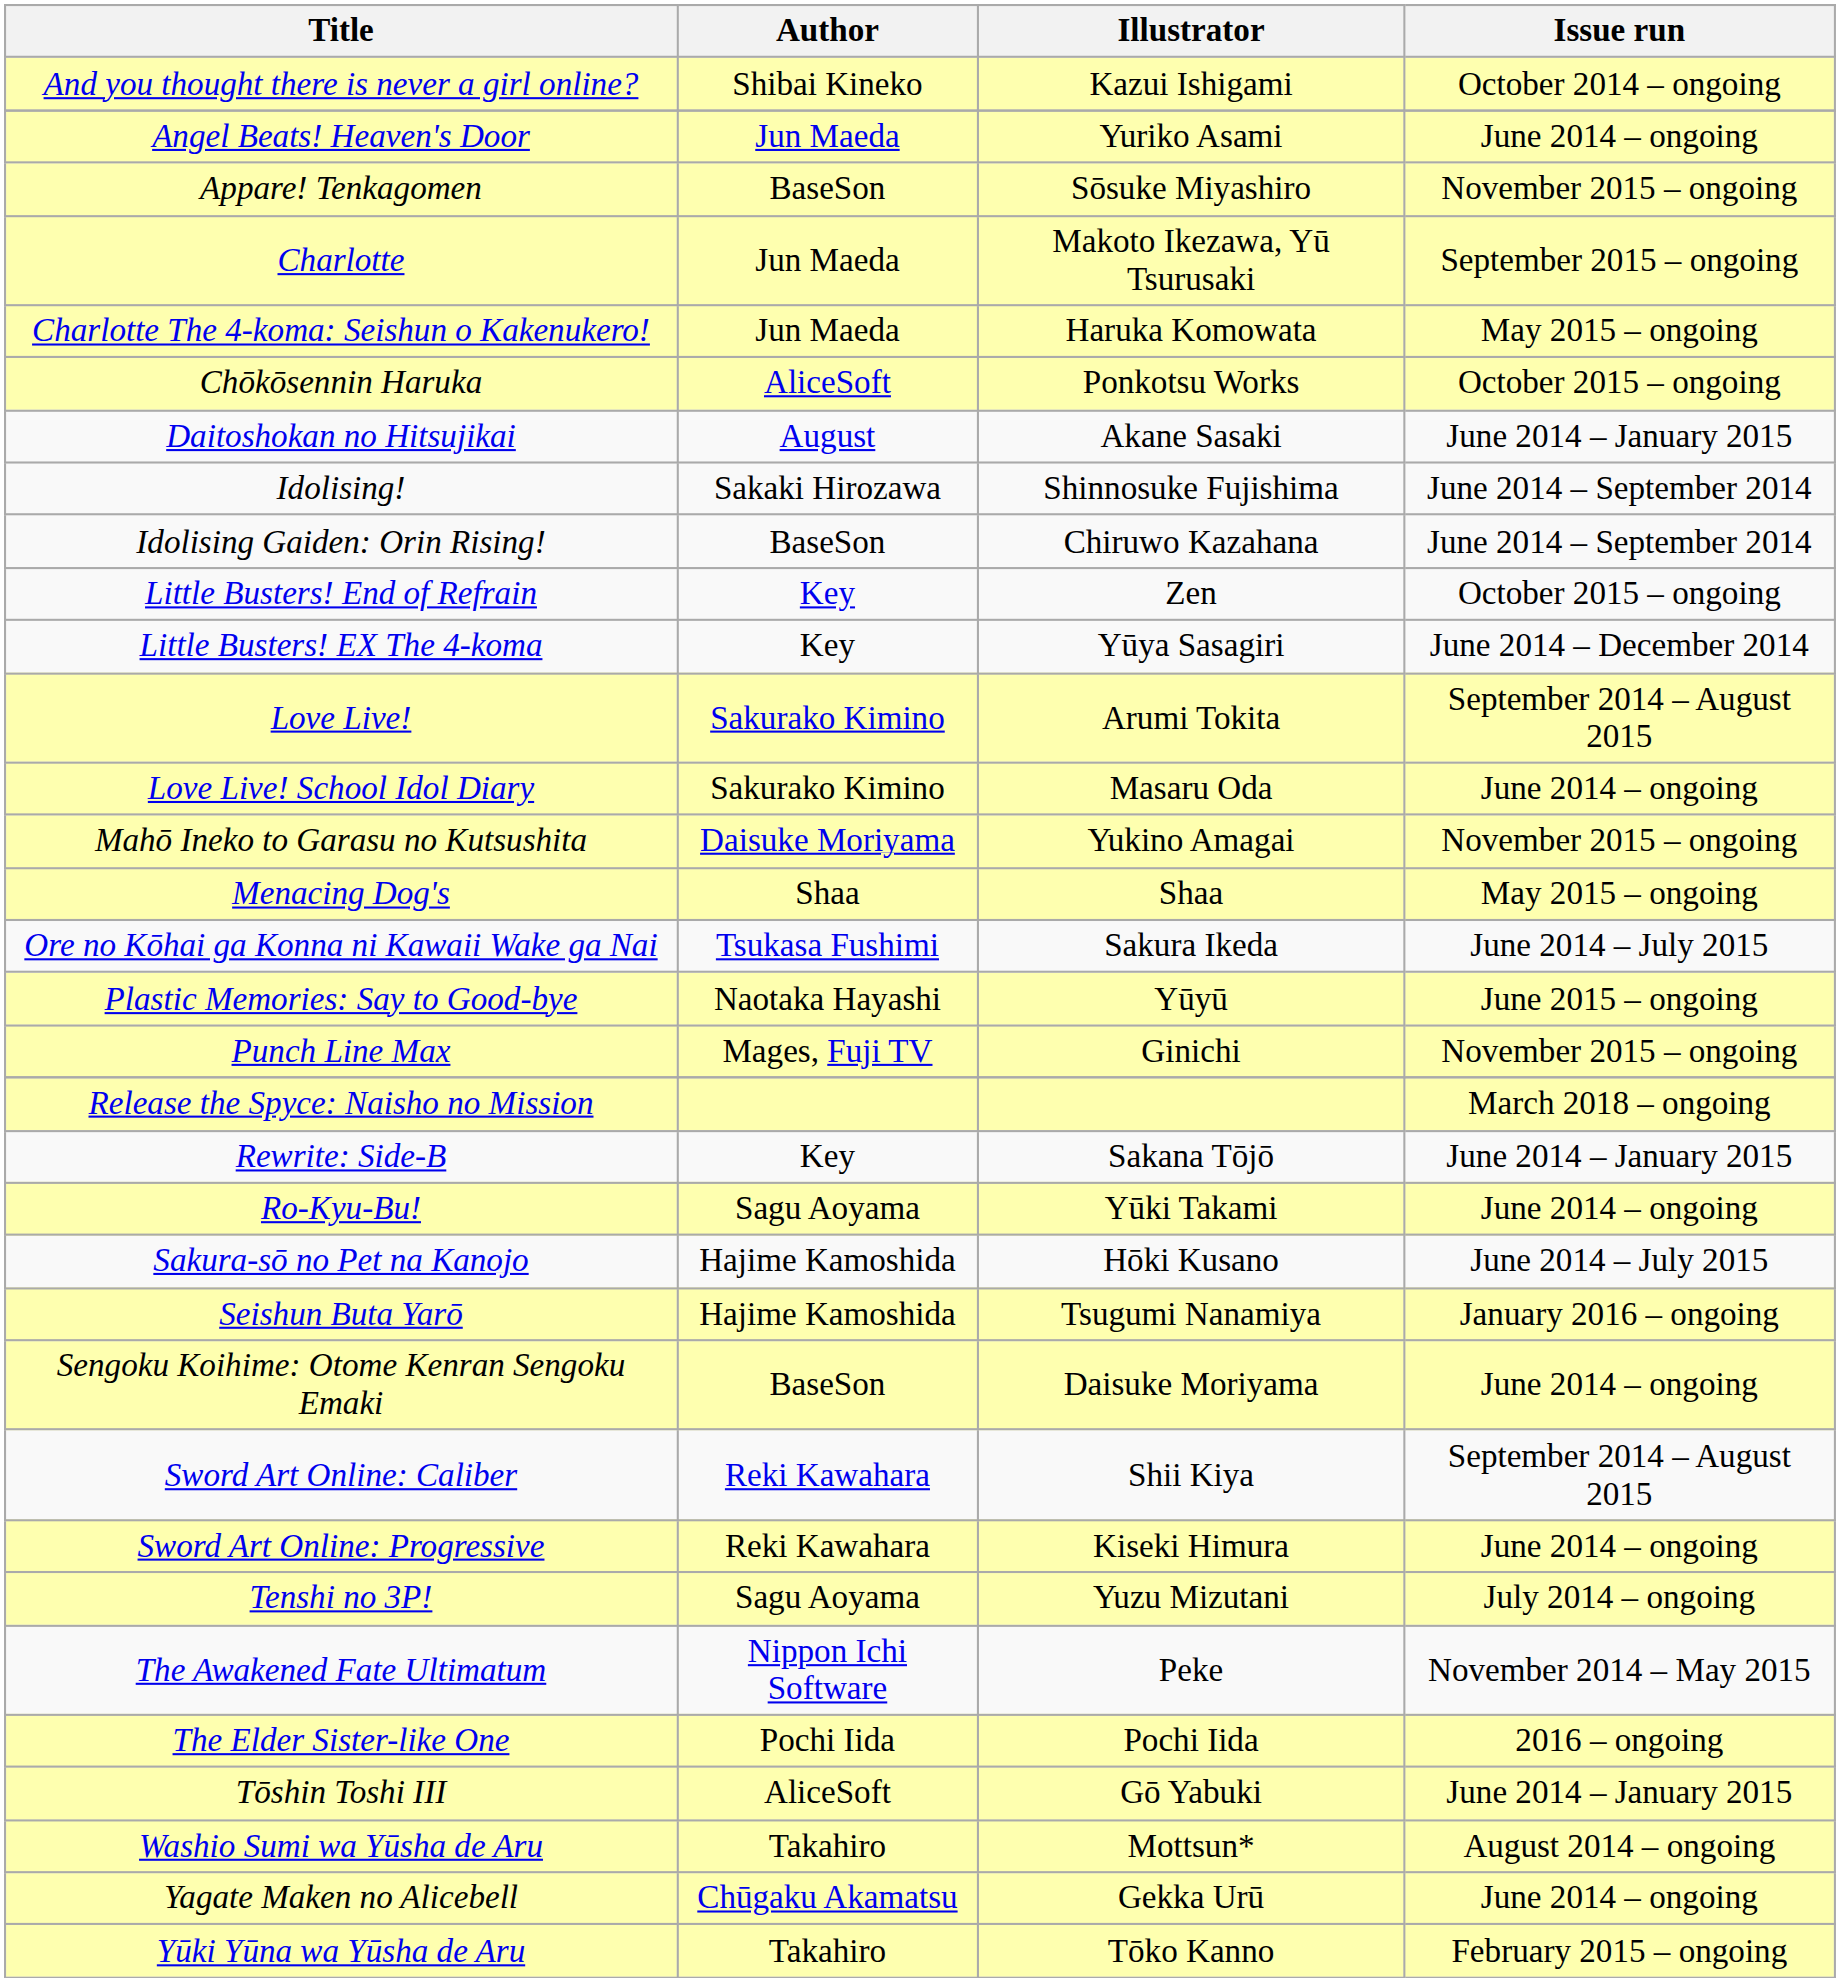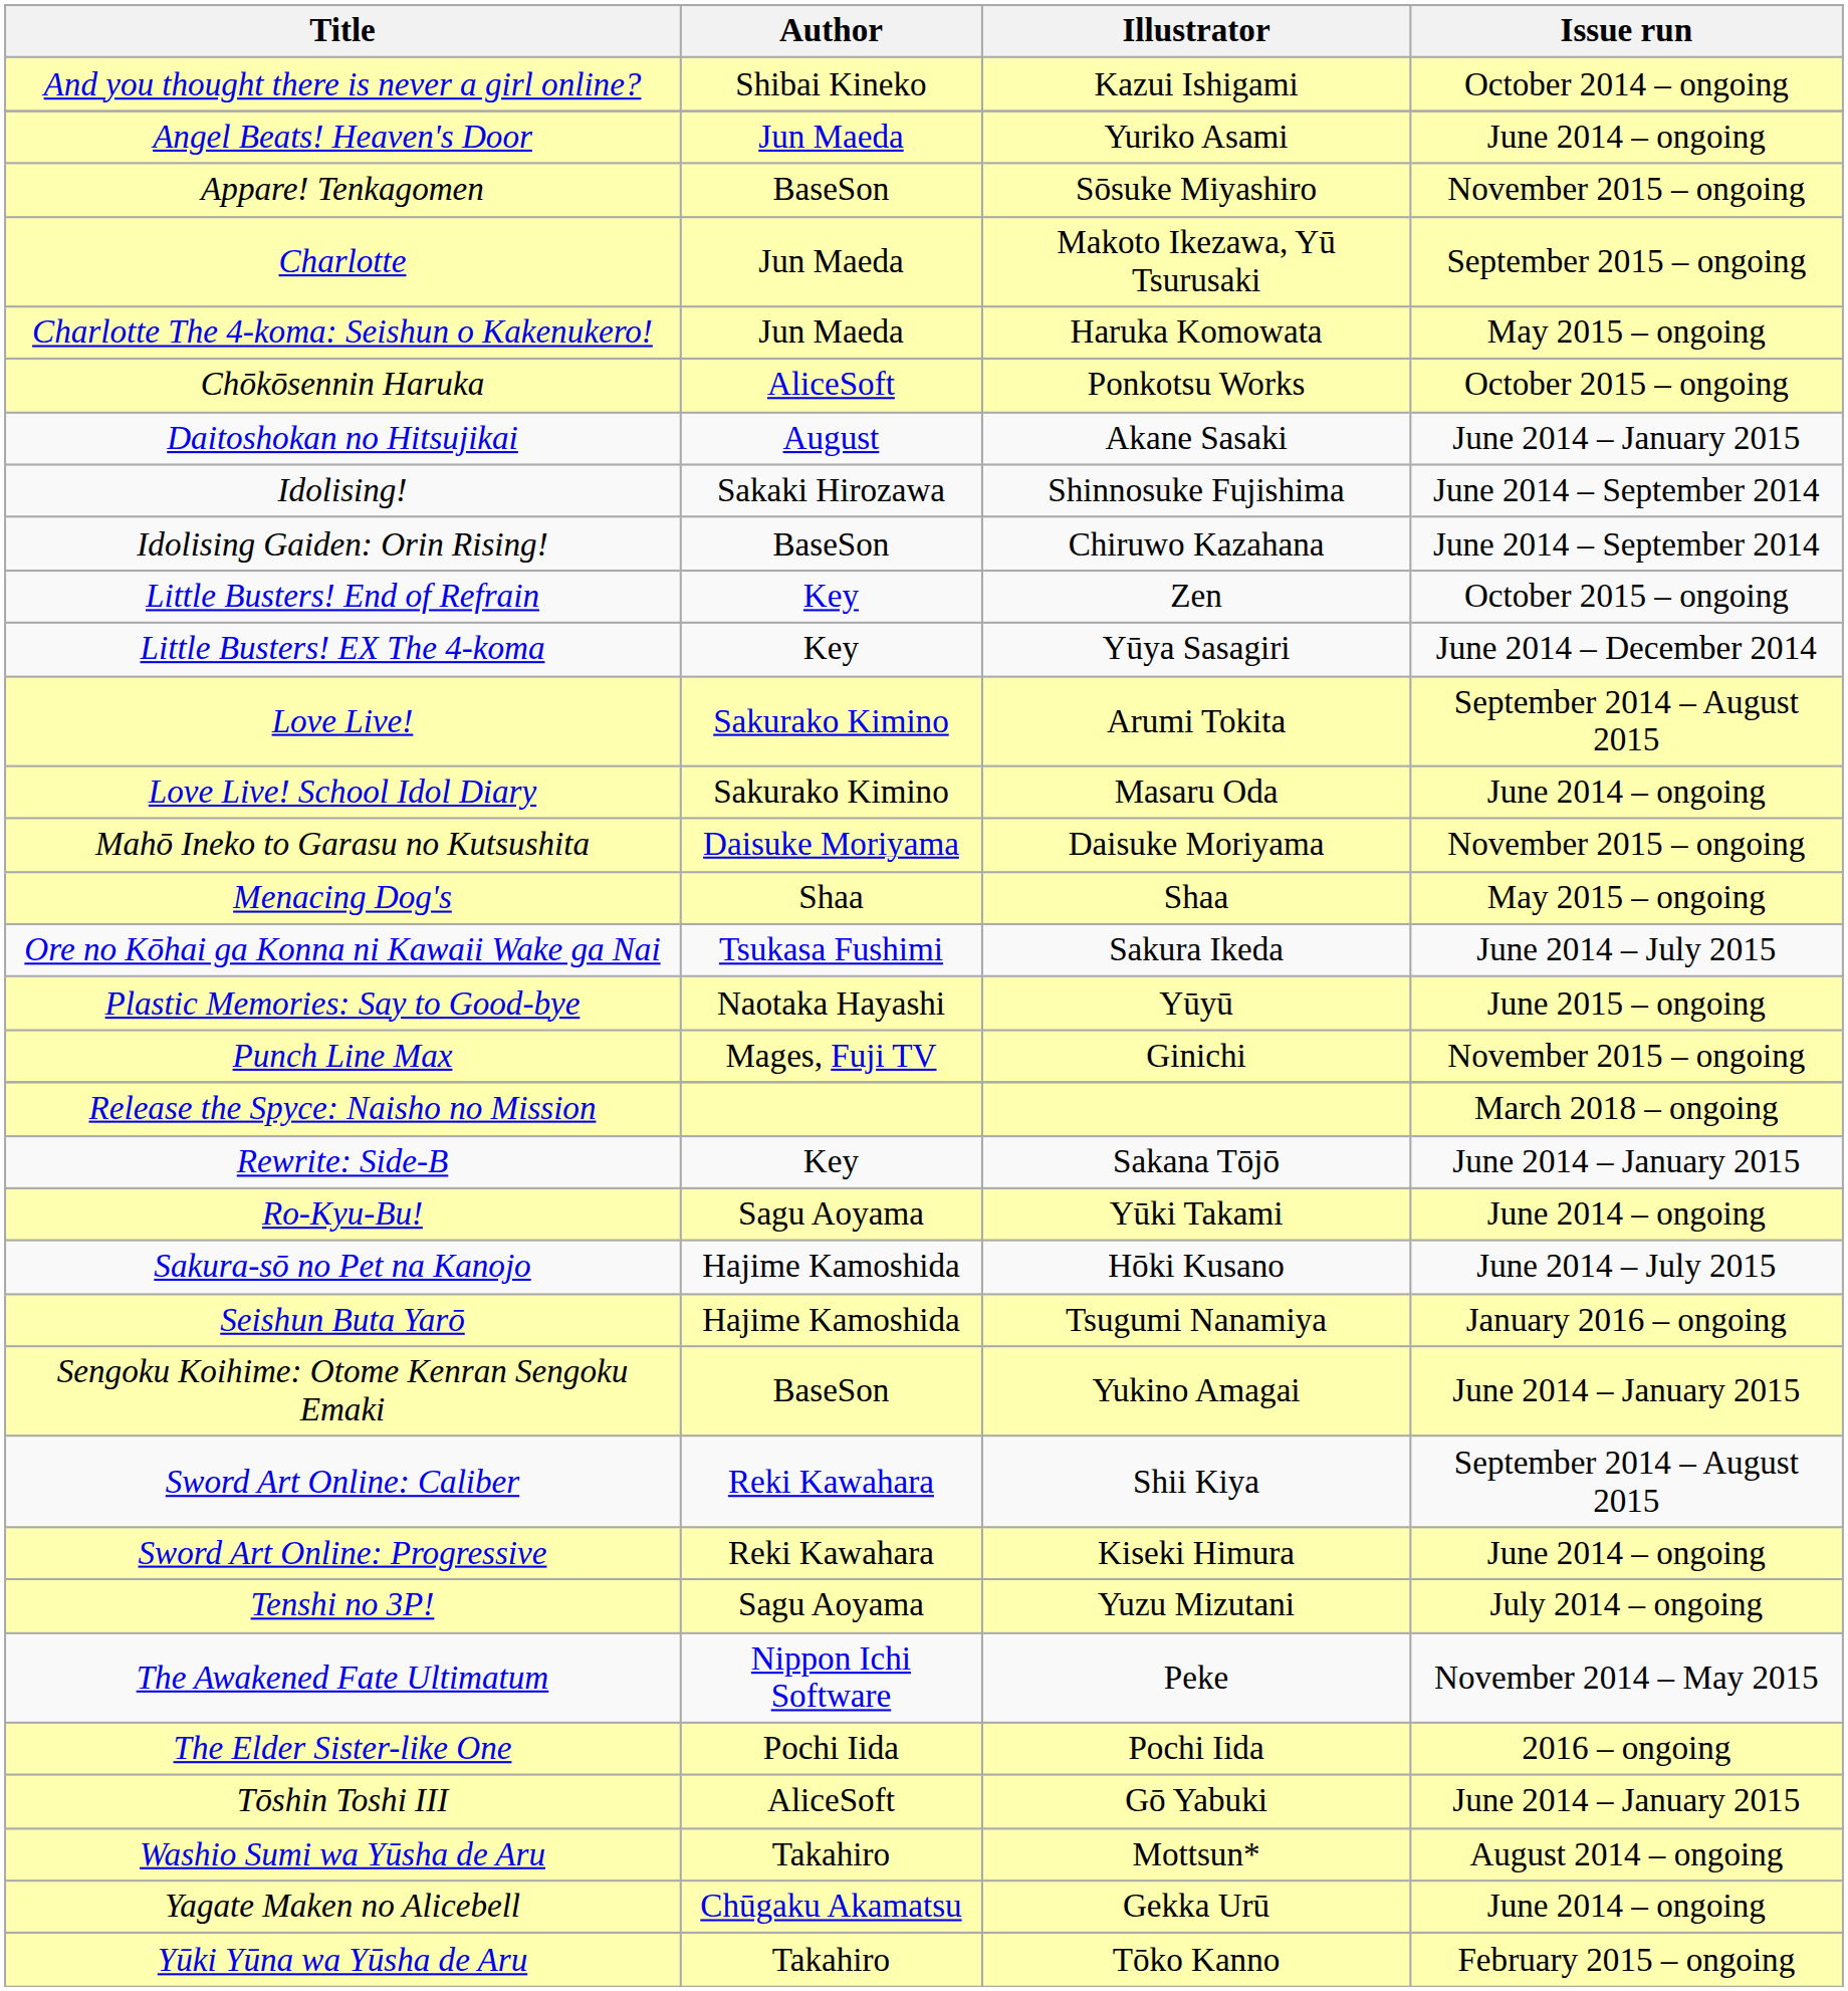 <table class="wikitable" style="width: 70%; text-align: center;">
 <tr>
 <th>Title</th>
 <th>Author</th>
 <th>Illustrator</th>
 <th>Issue run</th>
 </tr>
 <tr style="background: #FEFFAF;">
 <td><em><a href='#'>And you thought there is never a girl online?</a></em></td>
 <td>Shibai Kineko</td>
 <td>Kazui Ishigami</td>
 <td>October 2014 – ongoing</td>
 </tr>
 <tr>
 </tr>
 <tr style="background: #FEFFAF;">
 <td><em><a href='#'>Angel Beats! Heaven's Door</a></em></td>
 <td><a href='#'>Jun Maeda</a></td>
 <td>Yuriko Asami</td>
 <td>June 2014 – ongoing</td>
 </tr>
 <tr style="background: #FEFFAF;">
 <td><em>Appare! Tenkagomen</em></td>
 <td>BaseSon</td>
 <td>Sōsuke Miyashiro</td>
 <td>November 2015 – ongoing</td>
 </tr>
 <tr style="background: #FEFFAF;">
 <td><em><a href='#'>Charlotte</a></em></td>
 <td>Jun Maeda</td>
 <td>Makoto Ikezawa, Yū Tsurusaki</td>
 <td>September 2015 – ongoing</td>
 </tr>
 <tr style="background: #FEFFAF;">
 <td><em><a href='#'>Charlotte The 4-koma: Seishun o Kakenukero!</a></em></td>
 <td>Jun Maeda</td>
 <td>Haruka Komowata</td>
 <td>May 2015 – ongoing</td>
 </tr>
 <tr style="background: #FEFFAF;">
 <td><em>Chōkōsennin Haruka</em></td>
 <td><a href='#'>AliceSoft</a></td>
 <td>Ponkotsu Works</td>
 <td>October 2015 – ongoing</td>
 </tr>
 <tr>
 <td><em><a href='#'>Daitoshokan no Hitsujikai</a></em></td>
 <td><a href='#'>August</a></td>
 <td>Akane Sasaki</td>
 <td>June 2014 – January 2015</td>
 </tr>
 <tr>
 <td><em>Idolising!</em></td>
 <td>Sakaki Hirozawa</td>
 <td>Shinnosuke Fujishima</td>
 <td>June 2014 – September 2014</td>
 </tr>
 <tr>
 <td><em>Idolising Gaiden: Orin Rising!</em></td>
 <td>BaseSon</td>
 <td>Chiruwo Kazahana</td>
 <td>June 2014 – September 2014</td>
 </tr>
 <tr>
 <td><em><a href='#'>Little Busters! End of Refrain</a></em></td>
 <td><a href='#'>Key</a></td>
 <td>Zen</td>
 <td>October 2015 – ongoing</td>
 </tr>
 <tr>
 <td><em><a href='#'>Little Busters! EX The 4-koma</a></em></td>
 <td>Key</td>
 <td>Yūya Sasagiri</td>
 <td>June 2014 – December 2014</td>
 </tr>
 <tr style="background: #FEFFAF;">
 <td><em><a href='#'>Love Live!</a></em></td>
 <td><a href='#'>Sakurako Kimino</a></td>
 <td>Arumi Tokita</td>
 <td>September 2014 – August 2015</td>
 </tr>
 <tr style="background: #FEFFAF;">
 <td><em><a href='#'>Love Live! School Idol Diary</a></em></td>
 <td>Sakurako Kimino</td>
 <td>Masaru Oda</td>
 <td>June 2014 – ongoing</td>
 </tr>
 <tr style="background: #FEFFAF;">
 <td><em>Mahō Ineko to Garasu no Kutsushita</em></td>
 <td><a href='#'>Daisuke Moriyama</a></td>
-<td>Yukino Amagai</td>
+<td>Daisuke Moriyama</td>
 <td>November 2015 – ongoing</td>
 </tr>
 <tr style="background: #FEFFAF;">
 <td><em><a href='#'>Menacing Dog's</a></em></td>
 <td>Shaa</td>
 <td>Shaa</td>
 <td>May 2015 – ongoing</td>
 </tr>
 <tr>
 <td><em><a href='#'>Ore no Kōhai ga Konna ni Kawaii Wake ga Nai</a></em></td>
 <td><a href='#'>Tsukasa Fushimi</a></td>
 <td>Sakura Ikeda</td>
 <td>June 2014 – July 2015</td>
 </tr>
 <tr style="background: #FEFFAF;">
 <td><em><a href='#'>Plastic Memories: Say to Good-bye</a></em></td>
 <td>Naotaka Hayashi</td>
 <td>Yūyū</td>
 <td>June 2015 – ongoing</td>
 </tr>
 <tr style="background: #FEFFAF;">
 <td><em><a href='#'>Punch Line Max</a></em></td>
 <td>Mages, <a href='#'>Fuji TV</a></td>
 <td>Ginichi</td>
 <td>November 2015 – ongoing</td>
 </tr>
 <tr>
 </tr>
 <tr style="background: #FEFFAF;">
 <td><em><a href='#'>Release the Spyce: Naisho no Mission</a></em></td>
 <td></td>
 <td></td>
 <td>March 2018 – ongoing</td>
 </tr>
 <tr>
 <td><em><a href='#'>Rewrite: Side-B</a></em></td>
 <td>Key</td>
 <td>Sakana Tōjō</td>
 <td>June 2014 – January 2015</td>
 </tr>
 <tr style="background: #FEFFAF;">
 <td><em><a href='#'>Ro-Kyu-Bu!</a></em></td>
 <td>Sagu Aoyama</td>
 <td>Yūki Takami</td>
 <td>June 2014 – ongoing</td>
 </tr>
 <tr>
 <td><em><a href='#'>Sakura-sō no Pet na Kanojo</a></em></td>
 <td>Hajime Kamoshida</td>
 <td>Hōki Kusano</td>
 <td>June 2014 – July 2015</td>
 </tr>
 <tr style="background: #FEFFAF;">
 <td><em><a href='#'>Seishun Buta Yarō</a></em></td>
 <td>Hajime Kamoshida</td>
 <td>Tsugumi Nanamiya</td>
 <td>January 2016 – ongoing</td>
 </tr>
 <tr style="background: #FEFFAF;">
 <td><em>Sengoku Koihime: Otome Kenran Sengoku Emaki</em></td>
 <td>BaseSon</td>
-<td>Daisuke Moriyama</td>
-<td>June 2014 – ongoing</td>
+<td>Yukino Amagai</td>
+<td>June 2014 – January 2015</td>
 </tr>
 <tr>
 <td><em><a href='#'>Sword Art Online: Caliber</a></em></td>
 <td><a href='#'>Reki Kawahara</a></td>
 <td>Shii Kiya</td>
 <td>September 2014 – August 2015</td>
 </tr>
 <tr style="background: #FEFFAF;">
 <td><em><a href='#'>Sword Art Online: Progressive</a></em></td>
 <td>Reki Kawahara</td>
 <td>Kiseki Himura</td>
 <td>June 2014 – ongoing</td>
 </tr>
 <tr style="background: #FEFFAF;">
 <td><em><a href='#'>Tenshi no 3P!</a></em></td>
 <td>Sagu Aoyama</td>
 <td>Yuzu Mizutani</td>
 <td>July 2014 – ongoing</td>
 </tr>
 <tr>
 <td><em><a href='#'>The Awakened Fate Ultimatum</a></em></td>
 <td><a href='#'>Nippon Ichi Software</a></td>
 <td>Peke</td>
 <td>November 2014 – May 2015</td>
 </tr>
 <tr style="background: #FEFFAF;">
 <td><em><a href='#'>The Elder Sister-like One</a></em></td>
 <td>Pochi Iida</td>
 <td>Pochi Iida</td>
 <td>2016 – ongoing</td>
 </tr>
 <tr style="background: #FEFFAF;">
 <td><em>Tōshin Toshi III</em></td>
 <td>AliceSoft</td>
 <td>Gō Yabuki</td>
 <td>June 2014 – January 2015</td>
 </tr>
 <tr style="background: #FEFFAF;">
 <td><em><a href='#'>Washio Sumi wa Yūsha de Aru</a></em></td>
 <td>Takahiro</td>
 <td>Mottsun*</td>
 <td>August 2014 – ongoing</td>
 </tr>
 <tr style="background: #FEFFAF;">
 <td><em>Yagate Maken no Alicebell</em></td>
 <td><a href='#'>Chūgaku Akamatsu</a></td>
 <td>Gekka Urū</td>
 <td>June 2014 – ongoing</td>
 </tr>
 <tr style="background: #FEFFAF;">
 <td><em><a href='#'>Yūki Yūna wa Yūsha de Aru</a></em></td>
 <td>Takahiro</td>
 <td>Tōko Kanno</td>
 <td>February 2015 – ongoing</td>
 </tr>
 </table>
